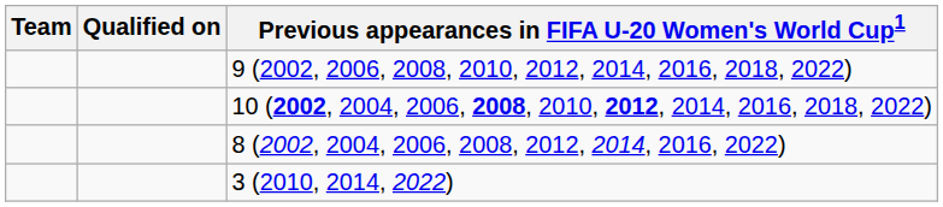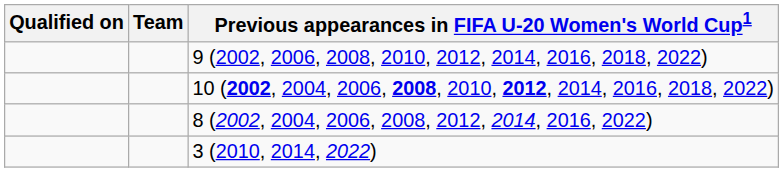 <table class="wikitable sortable">
 <tr>
+<th>Qualified on</th>
 <th>Team</th>
-<th>Qualified on</th>
 <th data-sort-type="number">Previous appearances in <a href='#'>FIFA U-20 Women's World Cup</a><sup><a href='#'>1</a></sup></th>
 </tr>
 <tr>
 <td></td>
 <td></td>
 <td>9 (<a href='#'>2002</a>, <a href='#'>2006</a>, <a href='#'>2008</a>, <a href='#'>2010</a>, <a href='#'>2012</a>, <a href='#'>2014</a>, <a href='#'>2016</a>, <a href='#'>2018</a>, <a href='#'>2022</a>)</td>
 </tr>
 <tr>
 <td></td>
 <td></td>
 <td>10 (<strong><a href='#'>2002</a></strong>, <a href='#'>2004</a>, <a href='#'>2006</a>, <strong><a href='#'>2008</a></strong>, <a href='#'>2010</a>, <strong><a href='#'>2012</a></strong>, <a href='#'>2014</a>, <a href='#'>2016</a>, <a href='#'>2018</a>, <a href='#'>2022</a>)</td>
 </tr>
 <tr>
 <td></td>
 <td></td>
 <td>8 (<em><a href='#'>2002</a></em>, <a href='#'>2004</a>, <a href='#'>2006</a>, <a href='#'>2008</a>, <a href='#'>2012</a>, <em><a href='#'>2014</a></em>, <a href='#'>2016</a>, <a href='#'>2022</a>)</td>
 </tr>
 <tr>
 <td></td>
 <td></td>
 <td>3 (<a href='#'>2010</a>, <a href='#'>2014</a>, <em><a href='#'>2022</a></em>)</td>
 </tr>
 </table>
